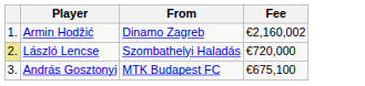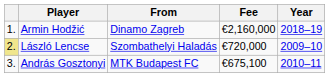 <table border="0" class="wikitable">
 <tr>
 <th></th>
 <th>Player</th>
 <th>From</th>
 <th>Fee</th>
+<th>Year</th>
 </tr>
 <tr>
 <td>1.</td>
 <td> <a href='#'>Armin Hodžić</a></td>
 <td> <a href='#'>Dinamo Zagreb</a></td>
-<td>€2,160,002</td>
+<td>€2,160,000</td>
+<td><a href='#'>2018–19</a></td>
 </tr>
 <tr>
 <td style="background: khaki;">2.</td>
 <td> <a href='#'>László Lencse</a></td>
 <td> <a href='#'>Szombathelyi Haladás</a></td>
 <td>€720,000</td>
+<td><a href='#'>2009–10</a></td>
 </tr>
 <tr>
 <td>3.</td>
 <td> <a href='#'>András Gosztonyi</a></td>
 <td> <a href='#'>MTK Budapest FC</a></td>
 <td>€675,100</td>
+<td><a href='#'>2010–11</a></td>
 </tr>
 </table>
